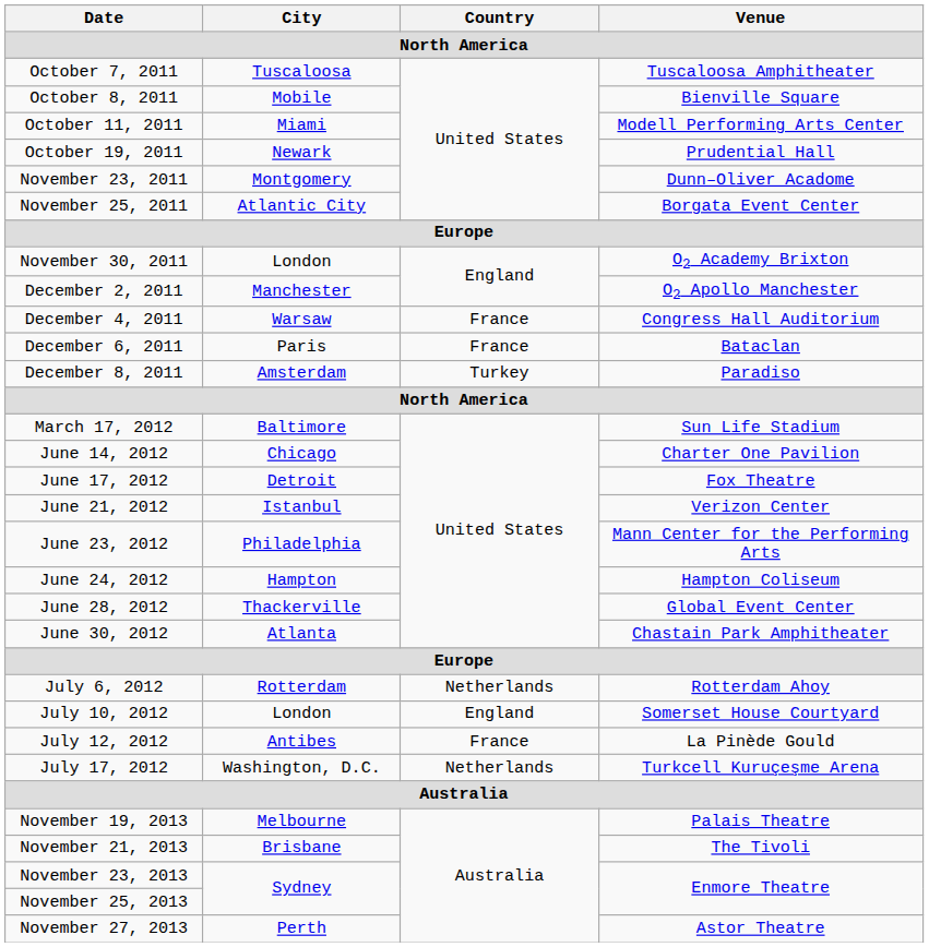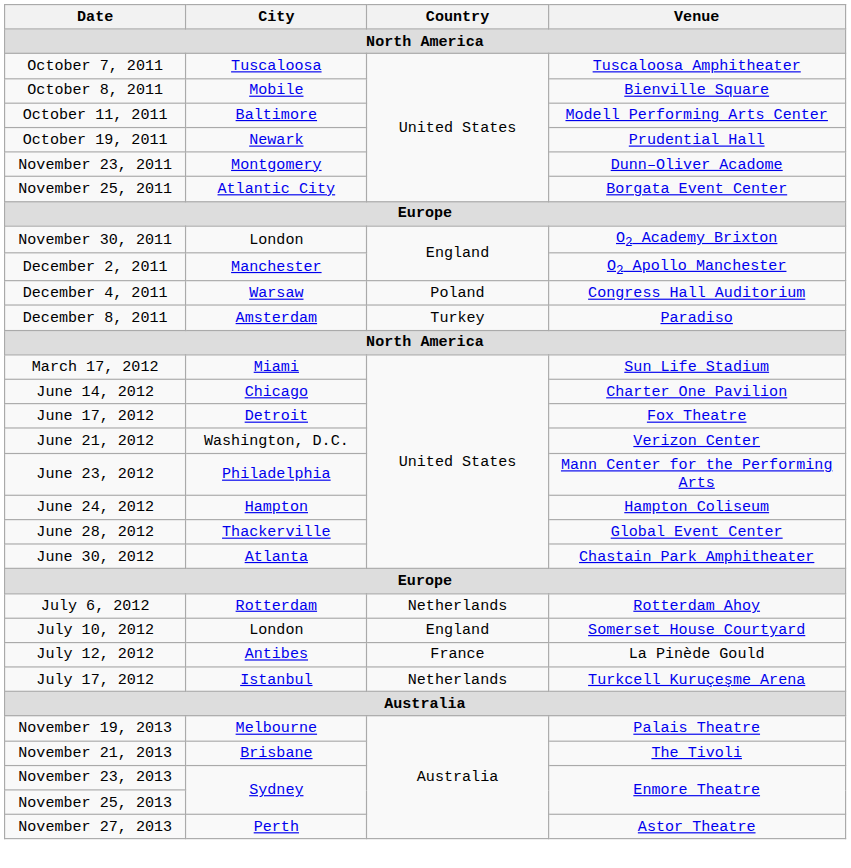 <table class="wikitable" style="text-align:center;">
 <tr>
 <th style="width:150px;">Date</th>
 <th style="width:150px;">City</th>
 <th style="width:150px;">Country</th>
 <th style="width:250px;">Venue</th>
 </tr>
 <tr bgcolor="#DDDDDD">
 <td colspan=4><strong>North America</strong></td>
 </tr>
 <tr>
 <td>October 7, 2011</td>
 <td><a href='#'>Tuscaloosa</a></td>
 <td rowspan="6">United States</td>
 <td><a href='#'>Tuscaloosa Amphitheater</a></td>
 </tr>
 <tr>
 <td>October 8, 2011</td>
 <td><a href='#'>Mobile</a></td>
 <td><a href='#'>Bienville Square</a></td>
 </tr>
 <tr>
 <td>October 11, 2011</td>
-<td><a href='#'>Miami</a></td>
+<td><a href='#'>Baltimore</a></td>
 <td><a href='#'>Modell Performing Arts Center</a></td>
 </tr>
 <tr>
 <td>October 19, 2011</td>
 <td><a href='#'>Newark</a></td>
 <td><a href='#'>Prudential Hall</a></td>
 </tr>
 <tr>
 <td>November 23, 2011</td>
 <td><a href='#'>Montgomery</a></td>
 <td><a href='#'>Dunn–Oliver Acadome</a></td>
 </tr>
 <tr>
 <td>November 25, 2011</td>
 <td><a href='#'>Atlantic City</a></td>
 <td><a href='#'>Borgata Event Center</a></td>
 </tr>
 <tr bgcolor="#DDDDDD">
 <td colspan=4><strong>Europe</strong></td>
 </tr>
 <tr>
 <td>November 30, 2011</td>
 <td>London</td>
 <td rowspan="2">England</td>
 <td><a href='#'>O<sub>2</sub> Academy Brixton</a></td>
 </tr>
 <tr>
 <td>December 2, 2011</td>
 <td><a href='#'>Manchester</a></td>
 <td><a href='#'>O<sub>2</sub> Apollo Manchester</a></td>
 </tr>
 <tr>
 <td>December 4, 2011</td>
 <td><a href='#'>Warsaw</a></td>
-<td>France</td>
+<td>Poland</td>
 <td><a href='#'>Congress Hall Auditorium</a></td>
-</tr>
-<tr>
-<td>December 6, 2011</td>
-<td>Paris</td>
-<td>France</td>
-<td><a href='#'>Bataclan</a></td>
 </tr>
 <tr>
 <td>December 8, 2011</td>
 <td><a href='#'>Amsterdam</a></td>
 <td>Turkey</td>
 <td><a href='#'>Paradiso</a></td>
 </tr>
 <tr bgcolor="#DDDDDD">
 <td colspan=4><strong>North America</strong></td>
 </tr>
 <tr>
 <td>March 17, 2012</td>
-<td><a href='#'>Baltimore</a></td>
+<td><a href='#'>Miami</a></td>
 <td rowspan="8">United States</td>
 <td><a href='#'>Sun Life Stadium</a></td>
 </tr>
 <tr>
 <td>June 14, 2012</td>
 <td><a href='#'>Chicago</a></td>
 <td><a href='#'>Charter One Pavilion</a></td>
 </tr>
 <tr>
 <td>June 17, 2012</td>
 <td><a href='#'>Detroit</a></td>
 <td><a href='#'>Fox Theatre</a></td>
 </tr>
 <tr>
 <td>June 21, 2012</td>
-<td><a href='#'>Istanbul</a></td>
+<td>Washington, D.C.</td>
 <td><a href='#'>Verizon Center</a></td>
 </tr>
 <tr>
 <td>June 23, 2012</td>
 <td><a href='#'>Philadelphia</a></td>
 <td><a href='#'>Mann Center for the Performing Arts</a></td>
 </tr>
 <tr>
 <td>June 24, 2012</td>
 <td><a href='#'>Hampton</a></td>
 <td><a href='#'>Hampton Coliseum</a></td>
 </tr>
 <tr>
 <td>June 28, 2012</td>
 <td><a href='#'>Thackerville</a></td>
 <td><a href='#'>Global Event Center</a></td>
 </tr>
 <tr>
 <td>June 30, 2012</td>
 <td><a href='#'>Atlanta</a></td>
 <td><a href='#'>Chastain Park Amphitheater</a></td>
 </tr>
 <tr bgcolor="#DDDDDD">
 <td colspan=4><strong>Europe</strong></td>
 </tr>
 <tr>
 <td>July 6, 2012</td>
 <td><a href='#'>Rotterdam</a></td>
 <td>Netherlands</td>
 <td><a href='#'>Rotterdam Ahoy</a></td>
 </tr>
 <tr>
 <td>July 10, 2012</td>
 <td>London</td>
 <td>England</td>
 <td><a href='#'>Somerset House Courtyard</a></td>
 </tr>
 <tr>
 <td>July 12, 2012</td>
 <td><a href='#'>Antibes</a></td>
 <td>France</td>
 <td>La Pinède Gould</td>
 </tr>
 <tr>
 <td>July 17, 2012</td>
-<td>Washington, D.C.</td>
+<td><a href='#'>Istanbul</a></td>
 <td>Netherlands</td>
 <td><a href='#'>Turkcell Kuruçeşme Arena</a></td>
 </tr>
 <tr bgcolor="#DDDDDD">
 <td colspan=4><strong>Australia</strong></td>
 </tr>
 <tr>
 <td>November 19, 2013</td>
 <td><a href='#'>Melbourne</a></td>
 <td rowspan="5">Australia</td>
 <td><a href='#'>Palais Theatre</a></td>
 </tr>
 <tr>
 <td>November 21, 2013</td>
 <td><a href='#'>Brisbane</a></td>
 <td><a href='#'>The Tivoli</a></td>
 </tr>
 <tr>
 <td>November 23, 2013</td>
 <td rowspan="2"><a href='#'>Sydney</a></td>
 <td rowspan="2"><a href='#'>Enmore Theatre</a></td>
 </tr>
 <tr>
 <td>November 25, 2013</td>
 </tr>
 <tr>
 <td>November 27, 2013</td>
 <td><a href='#'>Perth</a></td>
 <td><a href='#'>Astor Theatre</a></td>
 </tr>
 </table>
